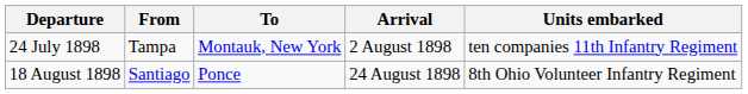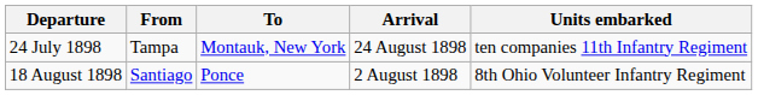 <table class="wikitable">
 <tr>
 <th>Departure</th>
 <th>From</th>
 <th>To</th>
 <th>Arrival</th>
 <th>Units embarked</th>
 </tr>
 <tr>
 <td>24 July 1898</td>
 <td>Tampa</td>
 <td><a href='#'>Montauk, New York</a></td>
-<td>2 August 1898</td>
+<td>24 August 1898</td>
 <td>ten companies <a href='#'>11th Infantry Regiment</a></td>
 </tr>
 <tr>
 <td>18 August 1898</td>
 <td><a href='#'>Santiago</a></td>
 <td><a href='#'>Ponce</a></td>
-<td>24 August 1898</td>
+<td>2 August 1898</td>
 <td>8th Ohio Volunteer Infantry Regiment</td>
 </tr>
 </table>
